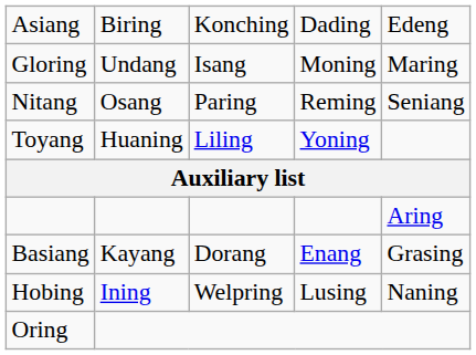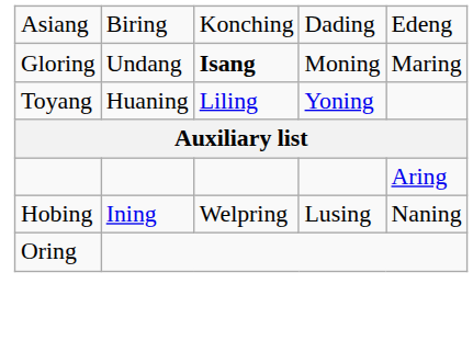 <table class="wikitable" align=right>
 <tr>
 <td>Asiang</td>
 <td>Biring</td>
 <td>Konching</td>
 <td>Dading</td>
 <td>Edeng</td>
 </tr>
 <tr>
 <td>Gloring</td>
 <td>Undang</td>
-<td>Isang</td>
+<td><strong>Isang</strong></td>
 <td>Moning</td>
 <td>Maring</td>
-</tr>
-<tr>
-<td>Nitang</td>
-<td>Osang</td>
-<td>Paring</td>
-<td>Reming</td>
-<td>Seniang</td>
 </tr>
 <tr>
 <td>Toyang</td>
 <td>Huaning</td>
 <td><a href='#'>Liling</a></td>
 <td><a href='#'>Yoning</a></td>
 <td></td>
 </tr>
 <tr>
 <th colspan=5>Auxiliary list</th>
 </tr>
 <tr>
 <td></td>
 <td></td>
 <td></td>
 <td></td>
 <td><a href='#'>Aring</a></td>
 </tr>
 <tr>
-<td>Basiang</td>
-<td>Kayang</td>
-<td>Dorang</td>
-<td><a href='#'>Enang</a></td>
-<td>Grasing</td>
-</tr>
-<tr>
 <td>Hobing</td>
 <td><a href='#'>Ining</a></td>
 <td>Welpring</td>
 <td>Lusing</td>
 <td>Naning</td>
 </tr>
 <tr>
 <td>Oring</td>
 </tr>
 </table>
